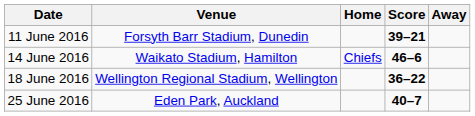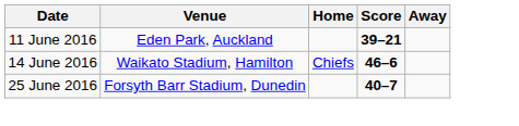 <table class="wikitable" style="text-align:center">
 <tr>
 <th>Date</th>
 <th>Venue</th>
 <th>Home</th>
 <th>Score</th>
 <th>Away</th>
 </tr>
 <tr>
 <td>11 June 2016</td>
-<td><a href='#'>Forsyth Barr Stadium</a>, <a href='#'>Dunedin</a></td>
+<td><a href='#'>Eden Park</a>, <a href='#'>Auckland</a></td>
 <td></td>
 <td><strong>39–21</strong></td>
 <td></td>
 </tr>
 <tr>
 <td>14 June 2016</td>
 <td><a href='#'>Waikato Stadium</a>, <a href='#'>Hamilton</a></td>
 <td><a href='#'>Chiefs</a></td>
 <td><strong>46–6</strong></td>
 <td></td>
 </tr>
 <tr>
-<td>18 June 2016</td>
-<td><a href='#'>Wellington Regional Stadium</a>, <a href='#'>Wellington</a></td>
-<td></td>
-<td><strong>36–22</strong></td>
-<td></td>
-</tr>
-<tr>
 <td>25 June 2016</td>
-<td><a href='#'>Eden Park</a>, <a href='#'>Auckland</a></td>
+<td><a href='#'>Forsyth Barr Stadium</a>, <a href='#'>Dunedin</a></td>
 <td></td>
 <td><strong>40–7</strong></td>
 <td></td>
 </tr>
 </table>
